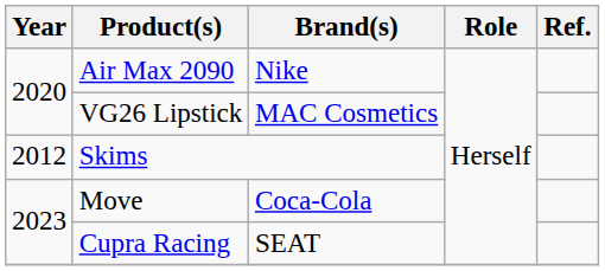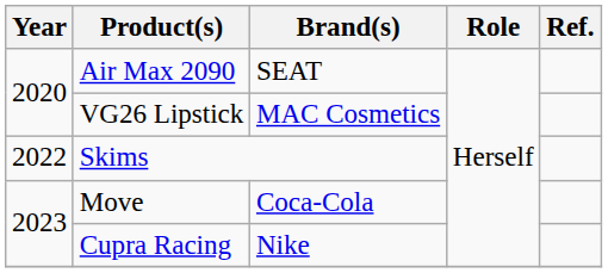 <table class="wikitable">
 <tr>
 <th>Year</th>
 <th>Product(s)</th>
 <th>Brand(s)</th>
 <th>Role</th>
 <th>Ref.</th>
 </tr>
 <tr>
 <td rowspan="2">2020</td>
 <td><a href='#'>Air Max 2090</a></td>
-<td><a href='#'>Nike</a></td>
+<td>SEAT</td>
 <td rowspan="5">Herself</td>
 <td></td>
 </tr>
 <tr>
 <td>VG26 Lipstick</td>
 <td><a href='#'>MAC Cosmetics</a></td>
 <td></td>
 </tr>
 <tr>
-<td>2012</td>
+<td>2022</td>
 <td colspan="2"><a href='#'>Skims</a></td>
 <td></td>
 </tr>
 <tr>
 <td rowspan="2">2023</td>
 <td>Move</td>
 <td><a href='#'>Coca-Cola</a></td>
 <td></td>
 </tr>
 <tr>
 <td><a href='#'>Cupra Racing</a></td>
-<td>SEAT</td>
+<td><a href='#'>Nike</a></td>
 <td></td>
 </tr>
 <tr>
 </tr>
 </table>
